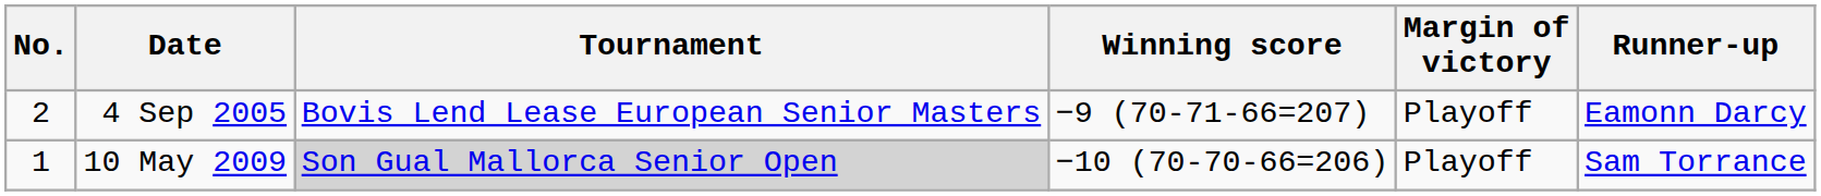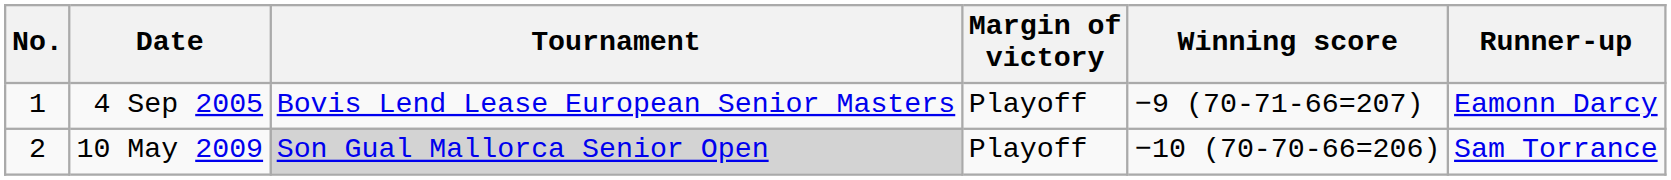 <table class="wikitable" style="font-size:95%;">
 <tr>
 <th>No.</th>
 <th>Date</th>
 <th>Tournament</th>
+<th>Margin of<br>victory</th>
 <th>Winning score</th>
-<th>Margin of<br>victory</th>
 <th>Runner-up</th>
 </tr>
 <tr>
-<td align=center>2</td>
+<td align=center>1</td>
 <td align=right>4 Sep <a href='#'>2005</a></td>
 <td><a href='#'>Bovis Lend Lease European Senior Masters</a></td>
+<td>Playoff</td>
 <td>−9 (70-71-66=207)</td>
-<td>Playoff</td>
 <td> <a href='#'>Eamonn Darcy</a></td>
 </tr>
 <tr>
-<td align=center>1</td>
+<td align=center>2</td>
 <td align=right>10 May <a href='#'>2009</a></td>
 <td style="background: lightgrey;"><a href='#'>Son Gual Mallorca Senior Open</a></td>
+<td>Playoff</td>
 <td>−10 (70-70-66=206)</td>
-<td>Playoff</td>
 <td> <a href='#'>Sam Torrance</a></td>
 </tr>
 </table>
